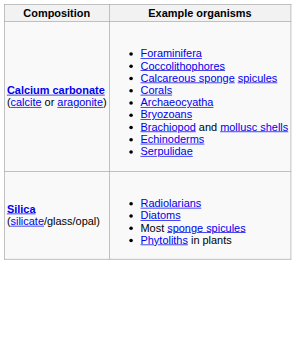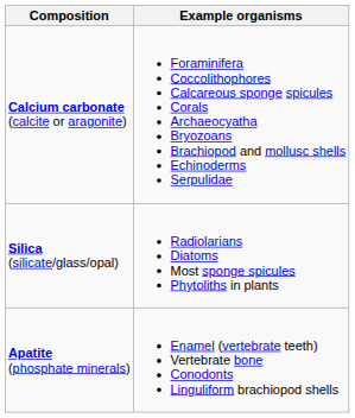 <table class="wikitable" style="font-size:95%">
 <tr>
 <th>Composition</th>
 <th>Example organisms</th>
 </tr>
 <tr align="left">
 <td><strong><a href='#'>Calcium carbonate</a></strong><br>(<a href='#'>calcite</a> or <a href='#'>aragonite</a>)</td>
 <td><br><ul><li><a href='#'>Foraminifera</a></li><li><a href='#'>Coccolithophores</a></li><li><a href='#'>Calcareous sponge</a> <a href='#'>spicules</a></li><li><a href='#'>Corals</a></li><li><a href='#'>Archaeocyatha</a></li><li><a href='#'>Bryozoans</a></li><li><a href='#'>Brachiopod</a> and <a href='#'>mollusc shells</a></li><li><a href='#'>Echinoderms</a></li><li><a href='#'>Serpulidae</a></li></ul></td>
 </tr>
 <tr align="left">
 <td><strong><a href='#'>Silica</a></strong><br>(<a href='#'>silicate</a>/glass/opal)</td>
 <td><br><ul><li><a href='#'>Radiolarians</a></li><li><a href='#'>Diatoms</a></li><li>Most <a href='#'>sponge spicules</a></li><li><a href='#'>Phytoliths</a> in plants</li></ul></td>
 </tr>
+<tr align="left">
+<td><strong><a href='#'>Apatite</a></strong><br>(<a href='#'>phosphate minerals</a>)</td>
+<td><br><ul><li><a href='#'>Enamel</a> (<a href='#'>vertebrate</a> teeth)</li><li>Vertebrate <a href='#'>bone</a></li><li><a href='#'>Conodonts</a></li><li><a href='#'>Linguliform</a> brachiopod shells</li></ul></td>
+</tr>
 </table>
